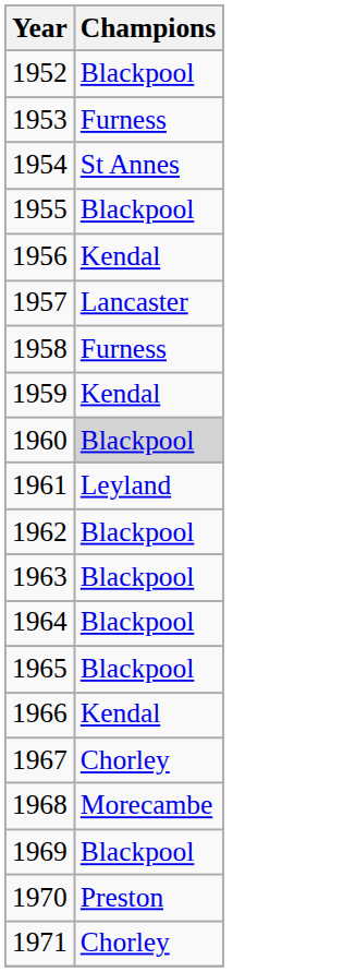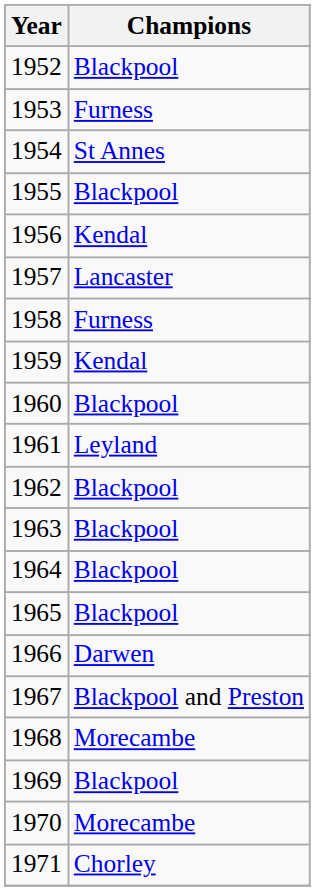 <table class="wikitable" style="font-size:85%">
 <tr>
 <th>Year</th>
 <th>Champions</th>
 </tr>
 <tr>
 <td>1952</td>
 <td><a href='#'>Blackpool</a></td>
 </tr>
 <tr>
 <td>1953</td>
 <td><a href='#'>Furness</a></td>
 </tr>
 <tr>
 <td>1954</td>
 <td><a href='#'>St Annes</a></td>
 </tr>
 <tr>
 <td>1955</td>
 <td><a href='#'>Blackpool</a></td>
 </tr>
 <tr>
 <td>1956</td>
 <td><a href='#'>Kendal</a></td>
 </tr>
 <tr>
 <td>1957</td>
 <td><a href='#'>Lancaster</a></td>
 </tr>
 <tr>
 <td>1958</td>
 <td><a href='#'>Furness</a></td>
 </tr>
 <tr>
 <td>1959</td>
 <td><a href='#'>Kendal</a></td>
 </tr>
 <tr>
 <td>1960</td>
-<td style="background: lightgrey;"><a href='#'>Blackpool</a></td>
+<td><a href='#'>Blackpool</a></td>
 </tr>
 <tr>
 <td>1961</td>
 <td><a href='#'>Leyland</a></td>
 </tr>
 <tr>
 <td>1962</td>
 <td><a href='#'>Blackpool</a></td>
 </tr>
 <tr>
 <td>1963</td>
 <td><a href='#'>Blackpool</a></td>
 </tr>
 <tr>
 <td>1964</td>
 <td><a href='#'>Blackpool</a></td>
 </tr>
 <tr>
 <td>1965</td>
 <td><a href='#'>Blackpool</a></td>
 </tr>
 <tr>
 <td>1966</td>
-<td><a href='#'>Kendal</a></td>
+<td><a href='#'>Darwen</a></td>
 </tr>
 <tr>
 <td>1967</td>
-<td><a href='#'>Chorley</a></td>
+<td><a href='#'>Blackpool</a> and <a href='#'>Preston</a></td>
 </tr>
 <tr>
 <td>1968</td>
 <td><a href='#'>Morecambe</a></td>
 </tr>
 <tr>
 <td>1969</td>
 <td><a href='#'>Blackpool</a></td>
 </tr>
 <tr>
 <td>1970</td>
-<td><a href='#'>Preston</a></td>
+<td><a href='#'>Morecambe</a></td>
 </tr>
 <tr>
 <td>1971</td>
 <td><a href='#'>Chorley</a></td>
 </tr>
 <tr>
 </tr>
 </table>
